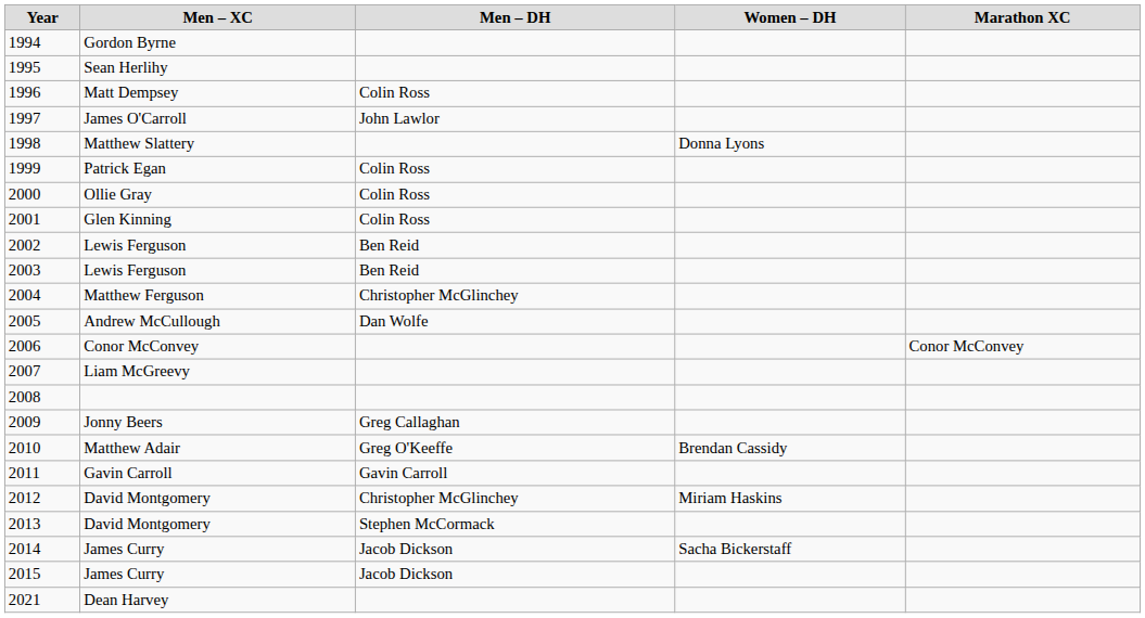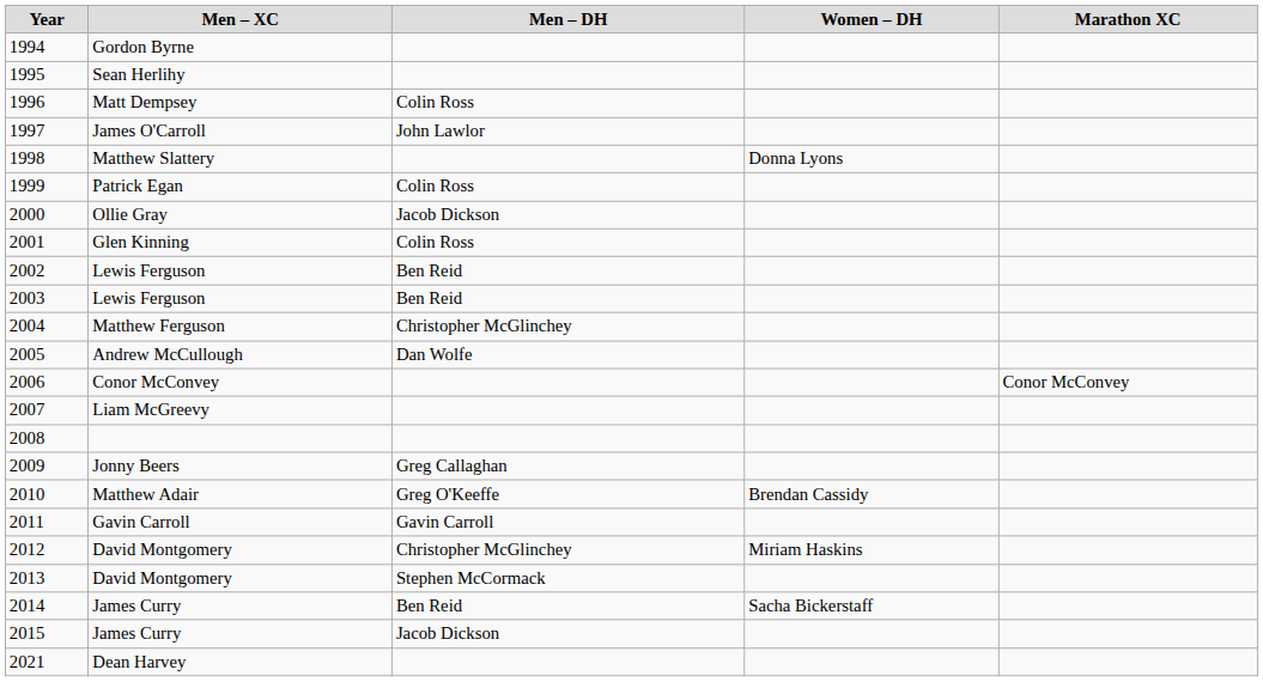 <table class="wikitable" style="width: 90%; text-align:left;">
 <tr>
 <td style="background:#DDDDDD; font-weight:bold; text-align:center;">Year</td>
 <td style="background:#DDDDDD; font-weight:bold; text-align:center;">Men – XC</td>
 <td style="background:#DDDDDD; font-weight:bold; text-align:center;">Men – DH</td>
 <td style="background:#DDDDDD; font-weight:bold; text-align:center;">Women – DH</td>
 <td style="background:#DDDDDD; font-weight:bold; text-align:center;">Marathon XC</td>
 </tr>
 <tr>
 <td>1994</td>
 <td>Gordon Byrne</td>
 <td></td>
 <td></td>
 <td></td>
 </tr>
 <tr>
 <td>1995</td>
 <td>Sean Herlihy</td>
 <td></td>
 <td></td>
 <td></td>
 </tr>
 <tr>
 <td>1996</td>
 <td>Matt Dempsey</td>
 <td>Colin Ross</td>
 <td></td>
 <td></td>
 </tr>
 <tr>
 <td>1997</td>
 <td>James O'Carroll</td>
 <td>John Lawlor</td>
 <td></td>
 <td></td>
 </tr>
 <tr>
 <td>1998</td>
 <td>Matthew Slattery</td>
 <td></td>
 <td>Donna Lyons</td>
 <td></td>
 </tr>
 <tr>
 <td>1999</td>
 <td>Patrick Egan</td>
 <td>Colin Ross</td>
 <td></td>
 <td></td>
 </tr>
 <tr>
 <td>2000</td>
 <td>Ollie Gray</td>
-<td>Colin Ross</td>
+<td>Jacob Dickson</td>
 <td></td>
 <td></td>
 </tr>
 <tr>
 <td>2001</td>
 <td>Glen Kinning</td>
 <td>Colin Ross</td>
 <td></td>
 <td></td>
 </tr>
 <tr>
 <td>2002</td>
 <td>Lewis Ferguson</td>
 <td>Ben Reid</td>
 <td></td>
 <td></td>
 </tr>
 <tr>
 <td>2003</td>
 <td>Lewis Ferguson</td>
 <td>Ben Reid</td>
 <td></td>
 <td></td>
 </tr>
 <tr>
 <td>2004</td>
 <td>Matthew Ferguson</td>
 <td>Christopher McGlinchey</td>
 <td></td>
 <td></td>
 </tr>
 <tr>
 <td>2005</td>
 <td>Andrew McCullough</td>
 <td>Dan Wolfe</td>
 <td></td>
 <td></td>
 </tr>
 <tr>
 <td>2006</td>
 <td>Conor McConvey</td>
 <td></td>
 <td></td>
 <td>Conor McConvey</td>
 </tr>
 <tr>
 <td>2007</td>
 <td>Liam McGreevy</td>
 <td></td>
 <td></td>
 <td></td>
 </tr>
 <tr>
 <td>2008</td>
 <td></td>
 <td></td>
 <td></td>
 <td></td>
 </tr>
 <tr>
 <td>2009</td>
 <td>Jonny Beers</td>
 <td>Greg Callaghan</td>
 <td></td>
 <td></td>
 </tr>
 <tr>
 <td>2010</td>
 <td>Matthew Adair</td>
 <td>Greg O'Keeffe</td>
 <td>Brendan Cassidy</td>
 <td></td>
 </tr>
 <tr>
 <td>2011</td>
 <td>Gavin Carroll</td>
 <td>Gavin Carroll</td>
 <td></td>
 <td></td>
 </tr>
 <tr>
 <td>2012</td>
 <td>David Montgomery</td>
 <td>Christopher McGlinchey</td>
 <td>Miriam Haskins</td>
 <td></td>
 </tr>
 <tr>
 <td>2013</td>
 <td>David Montgomery</td>
 <td>Stephen McCormack</td>
 <td></td>
 <td></td>
 </tr>
 <tr>
 <td>2014</td>
 <td>James Curry</td>
-<td>Jacob Dickson</td>
+<td>Ben Reid</td>
 <td>Sacha Bickerstaff</td>
 <td></td>
 </tr>
 <tr>
 <td>2015</td>
 <td>James Curry</td>
 <td>Jacob Dickson</td>
 <td></td>
 <td></td>
 </tr>
 <tr>
 <td>2021</td>
 <td>Dean Harvey</td>
 <td></td>
 <td></td>
 <td></td>
 </tr>
 </table>
